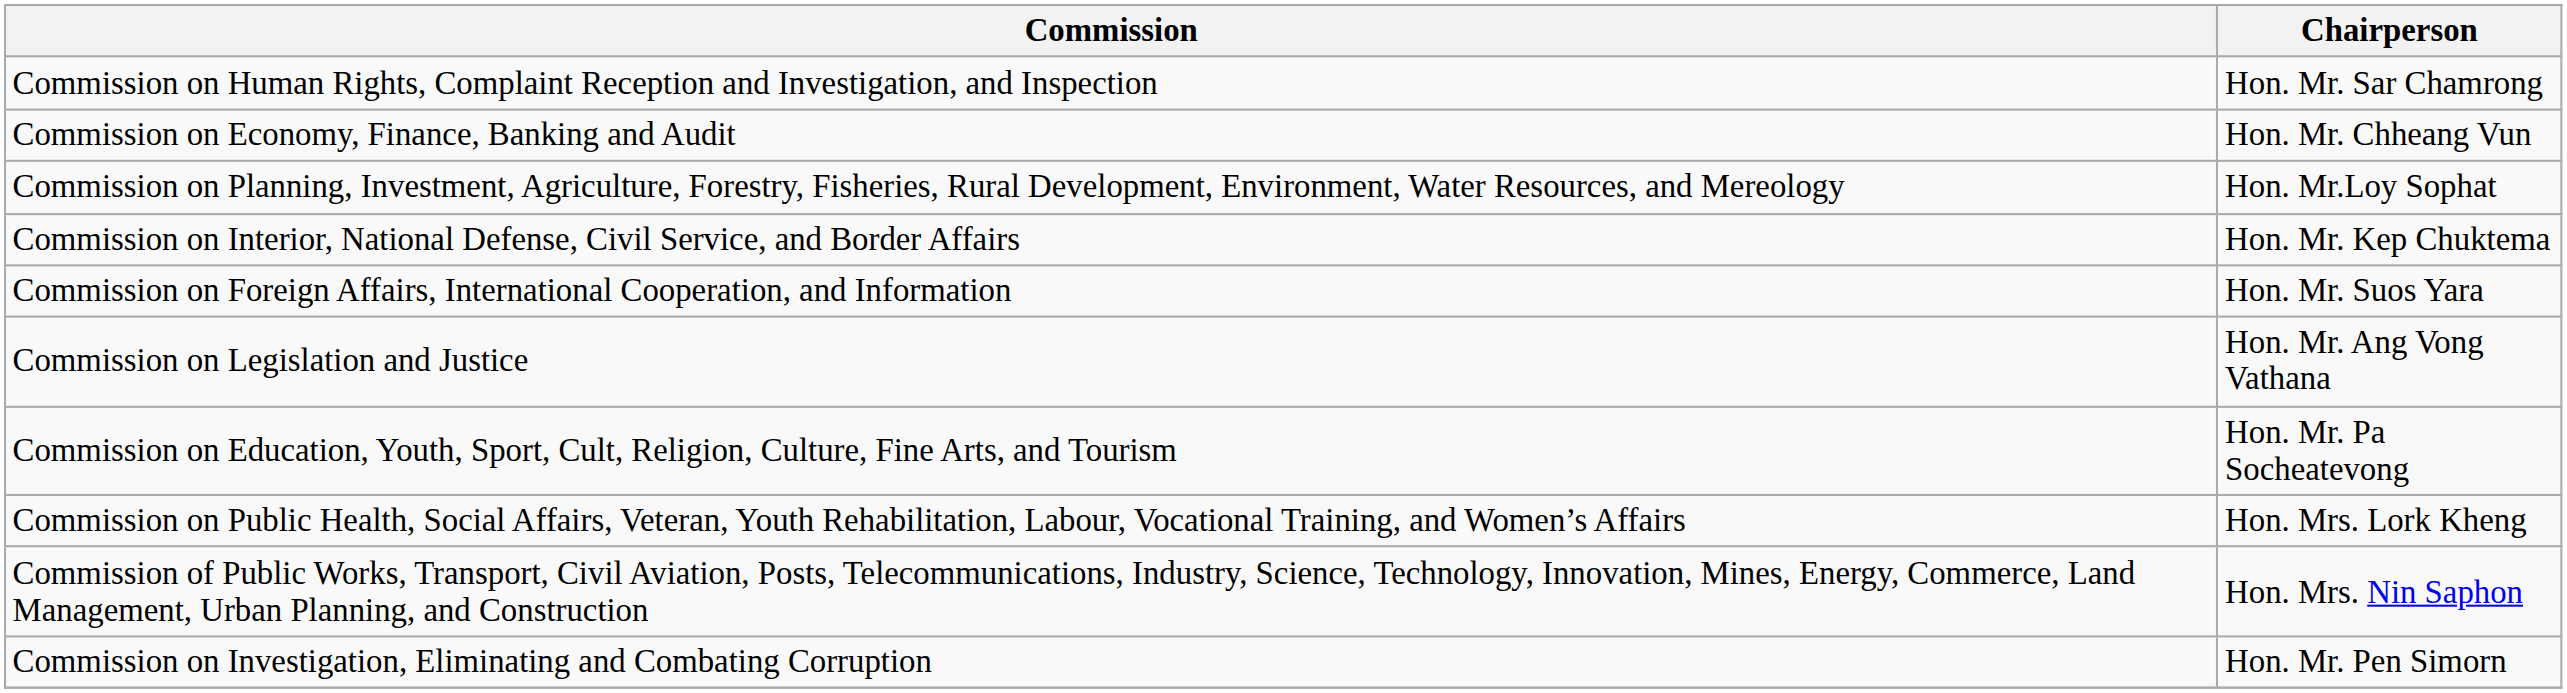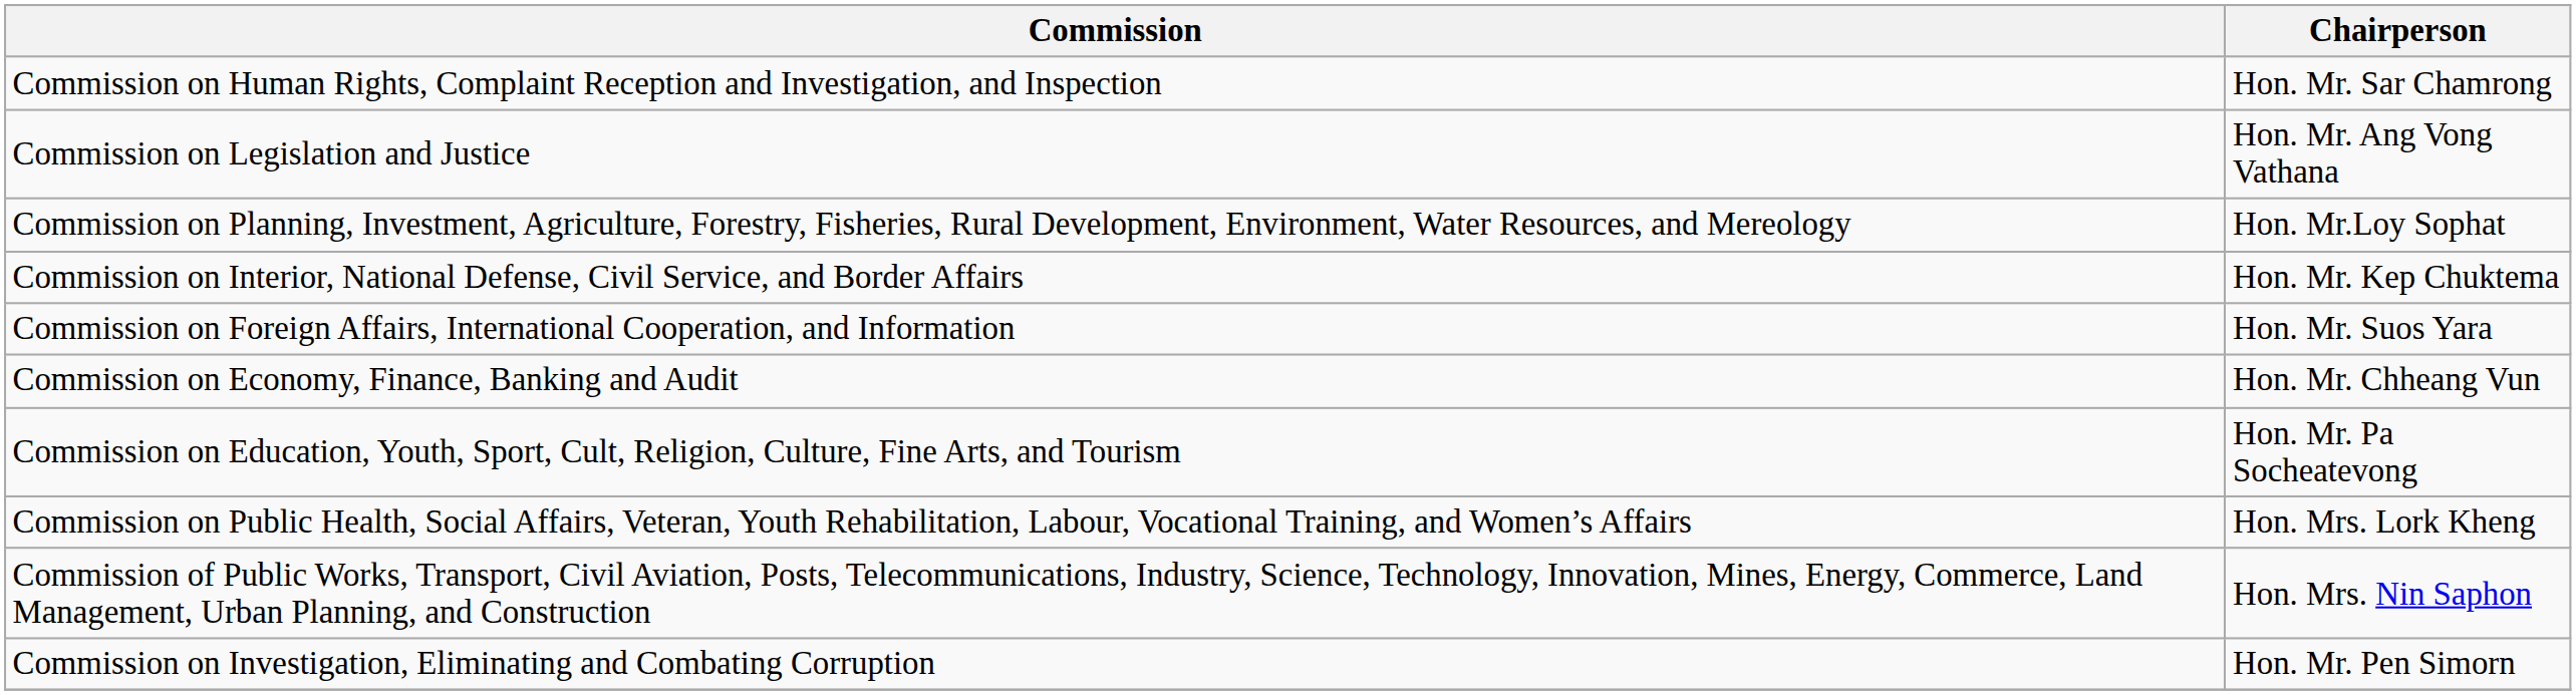 <table class="sortable wikitable">
 <tr>
 <th>Commission</th>
 <th>Chairperson</th>
 </tr>
 <tr>
 <td>Commission on Human Rights, Complaint Reception and Investigation, and Inspection</td>
 <td>Hon. Mr. Sar Chamrong</td>
 </tr>
 <tr>
-<td>Commission on Economy, Finance, Banking and Audit</td>
-<td>Hon. Mr. Chheang Vun</td>
+<td>Commission on Legislation and Justice</td>
+<td>Hon. Mr. Ang Vong Vathana</td>
 </tr>
 <tr>
 <td>Commission on Planning, Investment, Agriculture, Forestry, Fisheries, Rural Development, Environment, Water Resources, and Mereology</td>
 <td>Hon. Mr.Loy Sophat</td>
 </tr>
 <tr>
 <td>Commission on Interior, National Defense, Civil Service, and Border Affairs</td>
 <td>Hon. Mr. Kep Chuktema</td>
 </tr>
 <tr>
 <td>Commission on Foreign Affairs, International Cooperation, and Information</td>
 <td>Hon. Mr. Suos Yara</td>
 </tr>
 <tr>
-<td>Commission on Legislation and Justice</td>
-<td>Hon. Mr. Ang Vong Vathana</td>
+<td>Commission on Economy, Finance, Banking and Audit</td>
+<td>Hon. Mr. Chheang Vun</td>
 </tr>
 <tr>
 <td>Commission on Education, Youth, Sport, Cult, Religion, Culture, Fine Arts, and Tourism</td>
 <td>Hon. Mr. Pa Socheatevong</td>
 </tr>
 <tr>
 <td>Commission on Public Health, Social Affairs, Veteran, Youth Rehabilitation, Labour, Vocational Training, and Women’s Affairs</td>
 <td>Hon. Mrs. Lork Kheng</td>
 </tr>
 <tr>
 <td>Commission of Public Works, Transport, Civil Aviation, Posts, Telecommunications, Industry, Science, Technology, Innovation, Mines, Energy, Commerce, Land Management, Urban Planning, and Construction</td>
 <td>Hon. Mrs. <a href='#'>Nin Saphon</a></td>
 </tr>
 <tr>
 <td>Commission on Investigation, Eliminating and Combating Corruption</td>
 <td>Hon. Mr. Pen Simorn</td>
 </tr>
 <tr>
 </tr>
 </table>
